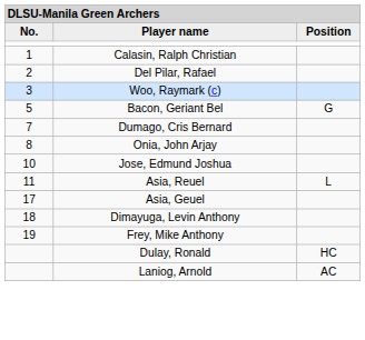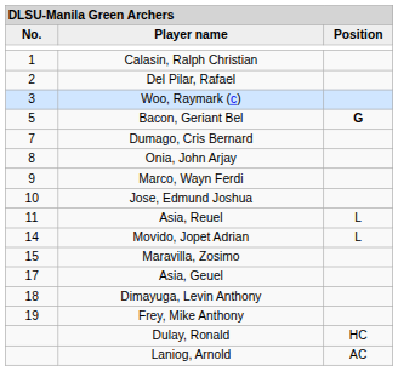 <table class='wikitable mw-collapsible mw-collapsed' style='text-align: center; width: 500px; border: none;'>
 <tr>
 <th style="background:#D4D4D4; text-align:left;" colspan=3> DLSU-Manila Green Archers</th>
 </tr>
 <tr style="background:#EEEEEE; font-weight:bold;">
 <td width=10%>No.</td>
 <td width=50%>Player name</td>
 <td width=10%>Position</td>
 </tr>
 <tr style="background:#FFFFFF;">
 <td colspan=3 align=center></td>
 </tr>
 <tr>
 <td align=center>1</td>
 <td>Calasin, Ralph Christian</td>
 <td align=center></td>
 </tr>
 <tr>
 <td align=center>2</td>
 <td>Del Pilar, Rafael</td>
 <td align=center></td>
 </tr>
 <tr style="background:#D0E6FF;">
 <td align=center>3</td>
 <td>Woo, Raymark  (<a href='#'>c</a>)</td>
 <td align=center></td>
 </tr>
 <tr>
 <td align=center>5</td>
 <td>Bacon, Geriant Bel</td>
-<td align=center>G</td>
+<td align=center><strong>G</strong></td>
 </tr>
 <tr>
 <td align=center>7</td>
 <td>Dumago, Cris Bernard</td>
 <td align=center></td>
 </tr>
 <tr>
 <td align=center>8</td>
 <td>Onia, John Arjay</td>
 <td align=center></td>
 </tr>
 <tr>
+<td align=center>9</td>
+<td>Marco, Wayn Ferdi</td>
+<td align=center></td>
+</tr>
+<tr>
 <td align=center>10</td>
 <td>Jose, Edmund Joshua</td>
 <td align=center></td>
 </tr>
 <tr>
 <td align=center>11</td>
 <td>Asia, Reuel</td>
 <td align=center>L</td>
+</tr>
+<tr>
+<td align=center>14</td>
+<td>Movido, Jopet Adrian</td>
+<td align=center>L</td>
+</tr>
+<tr>
+<td align=center>15</td>
+<td>Maravilla, Zosimo</td>
+<td align=center></td>
 </tr>
 <tr>
 <td align=center>17</td>
 <td>Asia, Geuel</td>
 <td align=center></td>
 </tr>
 <tr>
 <td align=center>18</td>
 <td>Dimayuga, Levin Anthony</td>
 <td align=center></td>
 </tr>
 <tr>
 <td align=center>19</td>
 <td>Frey, Mike Anthony</td>
 <td align=center></td>
 </tr>
 <tr>
 <td align=center></td>
 <td>Dulay, Ronald</td>
 <td align=center>HC</td>
 </tr>
 <tr>
 <td align=center></td>
 <td>Laniog, Arnold</td>
 <td align=center>AC</td>
 </tr>
 <tr>
 </tr>
 </table>
